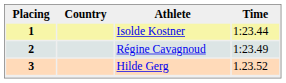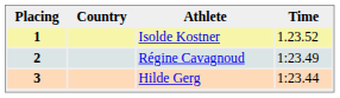 <table style="border-style:solid;border-width:1px;border-color:#808080;background-color:#EFEFEF" cellspacing="2" cellpadding="2" width="380px">
 <tr bgcolor="#EFEFEF">
 <th>Placing</th>
 <th>Country</th>
 <th>Athlete</th>
 <th>Time</th>
 </tr>
 <tr align="center" valign="top" bgcolor="#F7F6A8">
 <th>1</th>
 <td></td>
 <td align="left"><a href='#'>Isolde Kostner</a></td>
-<td align="left">1:23.44</td>
+<td align="left">1.23.52</td>
 </tr>
 <tr align="center" valign="top" bgcolor="#DCE5E5">
 <th>2</th>
 <td></td>
 <td align="left"><a href='#'>Régine Cavagnoud</a></td>
 <td align="left">1:23.49</td>
 </tr>
 <tr align="center" valign="top" bgcolor="#FFDAB9">
 <th>3</th>
 <td></td>
 <td align="left"><a href='#'>Hilde Gerg</a></td>
-<td align="left">1.23.52</td>
+<td align="left">1:23.44</td>
 </tr>
 <tr align="center" valign="top" bgcolor="#FFFFFF">
 </tr>
 </table>
